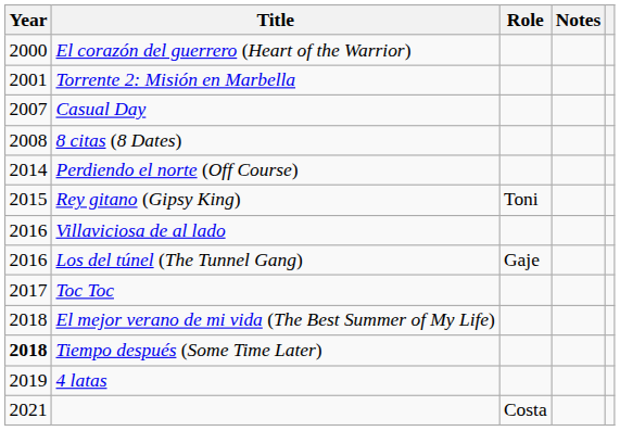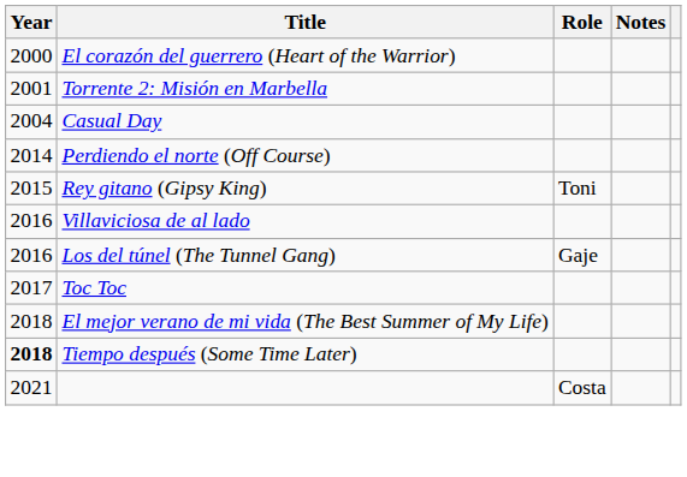 <table class="wikitable sortable">
 <tr>
 <th>Year</th>
 <th>Title</th>
 <th>Role</th>
 <th class="unsortable">Notes</th>
 <th></th>
 </tr>
 <tr>
 <td>2000</td>
 <td><em><a href='#'>El corazón del guerrero</a></em> (<em>Heart of the Warrior</em>)</td>
 <td></td>
 <td></td>
 <td></td>
 </tr>
 <tr>
 <td>2001</td>
 <td><em><a href='#'>Torrente 2: Misión en Marbella</a></em></td>
 <td></td>
 <td></td>
 <td></td>
 </tr>
 <tr>
-<td>2007</td>
+<td>2004</td>
 <td><em><a href='#'>Casual Day</a></em></td>
-<td></td>
-<td></td>
-<td></td>
-</tr>
-<tr>
-<td>2008</td>
-<td><em><a href='#'>8 citas</a></em> (<em>8 Dates</em>)</td>
 <td></td>
 <td></td>
 <td></td>
 </tr>
 <tr>
 <td>2014</td>
 <td><em><a href='#'>Perdiendo el norte</a></em> (<em>Off Course</em>)</td>
 <td></td>
 <td></td>
 <td></td>
 </tr>
 <tr>
 <td>2015</td>
 <td><em><a href='#'>Rey gitano</a></em> (<em>Gipsy King</em>)</td>
 <td>Toni</td>
 <td></td>
 <td></td>
 </tr>
 <tr>
 <td>2016</td>
 <td><em><a href='#'>Villaviciosa de al lado</a></em></td>
 <td></td>
 <td></td>
 <td></td>
 </tr>
 <tr>
 <td>2016</td>
 <td><em><a href='#'>Los del túnel</a></em> (<em>The Tunnel Gang</em>)</td>
 <td>Gaje</td>
 <td></td>
 <td></td>
 </tr>
 <tr>
 <td>2017</td>
 <td><em><a href='#'>Toc Toc</a></em></td>
 <td></td>
 <td></td>
 <td></td>
 </tr>
 <tr>
 <td>2018</td>
 <td><em><a href='#'>El mejor verano de mi vida</a></em> (<em>The Best Summer of My Life</em>)</td>
 <td></td>
 <td></td>
 <td></td>
 </tr>
 <tr>
 <td><strong>2018</strong></td>
 <td><em><a href='#'>Tiempo después</a></em> (<em>Some Time Later</em>)</td>
 <td></td>
 <td></td>
 <td></td>
 </tr>
 <tr>
-<td>2019</td>
-<td><em><a href='#'>4 latas</a></em></td>
-<td></td>
-<td></td>
-<td></td>
-</tr>
-<tr>
 <td>2021</td>
 <td><em></em></td>
 <td>Costa</td>
 <td></td>
 <td></td>
 </tr>
 </table>
